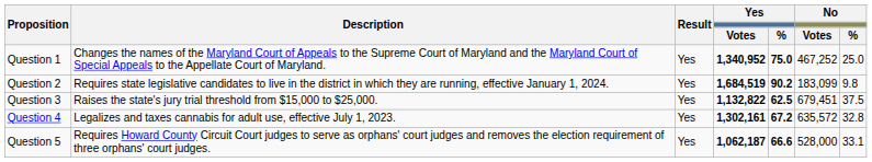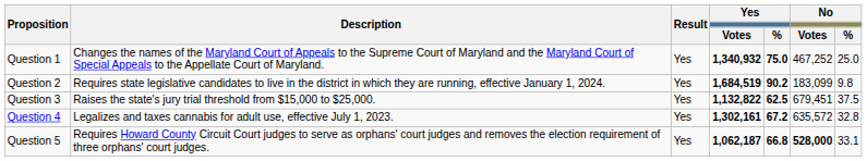 <table class="wikitable">
 <tr>
 <th rowspan="3">Proposition</th>
 <th rowspan="3">Description</th>
 <th rowspan="3">Result</th>
 <th colspan="2">Yes</th>
 <th colspan="2">No</th>
 </tr>
 <tr>
 <th colspan="2" style="background: #47729E;";></th>
 <th colspan="2" style="background: #8B8B54;";></th>
 </tr>
 <tr>
 <th>Votes</th>
 <th>%</th>
 <th>Votes</th>
 <th>%</th>
 </tr>
 <tr>
 <td>Question 1</td>
 <td>Changes the names of the <a href='#'>Maryland Court of Appeals</a> to the Supreme Court of Maryland and the <a href='#'>Maryland Court of Special Appeals</a> to the Appellate Court of Maryland.</td>
 <td> Yes</td>
-<td><strong>1,340,952</strong></td>
+<td><strong>1,340,932</strong></td>
 <td><strong>75.0</strong></td>
 <td>467,252</td>
 <td>25.0</td>
 </tr>
 <tr>
 <td>Question 2</td>
 <td>Requires state legislative candidates to live in the district in which they are running, effective January 1, 2024.</td>
 <td> Yes</td>
 <td><strong>1,684,519</strong></td>
 <td><strong>90.2</strong></td>
 <td>183,099</td>
 <td>9.8</td>
 </tr>
 <tr>
 <td>Question 3</td>
 <td>Raises the state's jury trial threshold from $15,000 to $25,000.</td>
 <td> Yes</td>
 <td><strong>1,132,822</strong></td>
 <td><strong>62.5</strong></td>
 <td>679,451</td>
 <td>37.5</td>
 </tr>
 <tr>
 <td><a href='#'>Question 4</a></td>
 <td>Legalizes and taxes cannabis for adult use, effective July 1, 2023.</td>
 <td> Yes</td>
 <td><strong>1,302,161</strong></td>
 <td><strong>67.2</strong></td>
 <td>635,572</td>
 <td>32.8</td>
 </tr>
 <tr>
 <td>Question 5</td>
 <td>Requires <a href='#'>Howard County</a> Circuit Court judges to serve as orphans' court judges and removes the election requirement of three orphans' court judges.</td>
 <td> Yes</td>
 <td><strong>1,062,187</strong></td>
-<td><strong>66.6</strong></td>
-<td>528,000</td>
+<td><strong>66.8</strong></td>
+<td><strong>528,000</strong></td>
 <td>33.1</td>
 </tr>
 </table>
